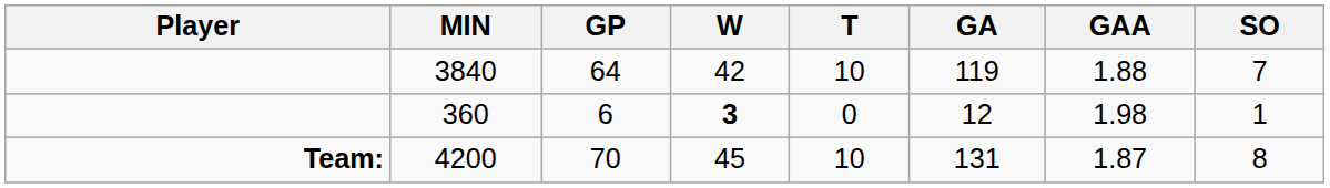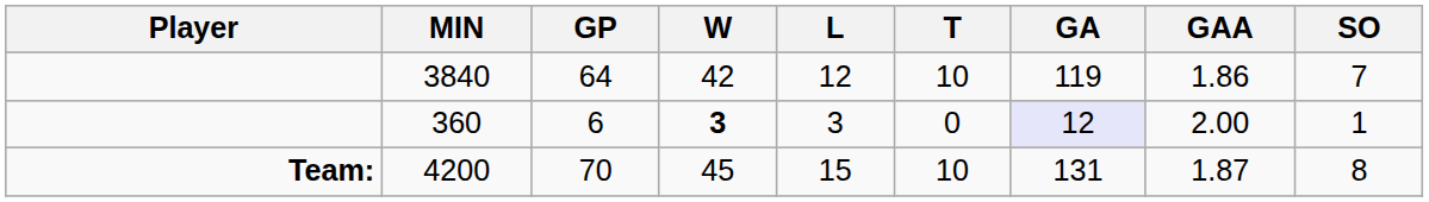 <table class="wikitable sortable" width="60%">
 <tr>
 <th bgcolor="#DDDDFF" width="10%">Player</th>
 <th width="3%" bgcolor="#DDDDFF" title="Minutes played">MIN</th>
 <th width="3%" bgcolor="#DDDDFF" title="Games played in">GP</th>
 <th width="3%" bgcolor="#DDDDFF" title="Games played in">W</th>
+<th width="3%" bgcolor="#DDDDFF"title="Games played in">L</th>
 <th width="3%" bgcolor="#DDDDFF" title="Ties">T</th>
 <th width="3%" bgcolor="#DDDDFF" title="Goals against">GA</th>
 <th width="3%" bgcolor="#DDDDFF" title="Goals against average">GAA</th>
 <th width="3%" bgcolor="#DDDDFF"title="Shut-outs">SO</th>
 </tr>
 <tr align="center">
 <td align="right"></td>
 <td>3840</td>
 <td>64</td>
 <td>42</td>
+<td>12</td>
 <td>10</td>
 <td>119</td>
-<td>1.88</td>
+<td>1.86</td>
 <td>7</td>
 </tr>
 <tr align="center">
 <td align="right"></td>
 <td>360</td>
 <td>6</td>
 <td><strong>3</strong></td>
+<td>3</td>
 <td>0</td>
-<td>12</td>
-<td>1.98</td>
+<td style="background: lavender;">12</td>
+<td>2.00</td>
 <td>1</td>
 </tr>
 <tr align="center">
 <td align="right"><strong>Team:</strong></td>
 <td>4200</td>
 <td>70</td>
 <td>45</td>
+<td>15</td>
 <td>10</td>
 <td>131</td>
 <td>1.87</td>
 <td>8</td>
 </tr>
 </table>
